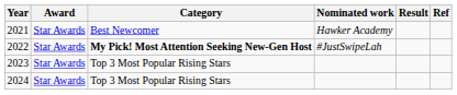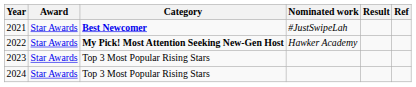 <table class="wikitable sortable">
 <tr>
 <th>Year</th>
 <th>Award</th>
 <th>Category</th>
 <th>Nominated work</th>
 <th>Result</th>
 <th class="unsortable">Ref</th>
 </tr>
 <tr>
 <td rowspan=1>2021</td>
 <td><a href='#'>Star Awards</a></td>
-<td><a href='#'>Best Newcomer</a></td>
-<td><em>Hawker Academy</em></td>
+<td><strong><a href='#'>Best Newcomer</a></strong></td>
+<td><em>#JustSwipeLah</em></td>
 <td></td>
 <td></td>
 </tr>
 <tr>
 <td rowspan=1>2022</td>
 <td><a href='#'>Star Awards</a></td>
 <td><strong>My Pick! Most Attention Seeking New-Gen Host</strong></td>
-<td><em>#JustSwipeLah</em></td>
+<td><em>Hawker Academy</em></td>
 <td></td>
 <td></td>
 </tr>
 <tr>
 <td rowspan=1>2023</td>
 <td><a href='#'>Star Awards</a></td>
 <td>Top 3 Most Popular Rising Stars</td>
 <td></td>
 <td></td>
 <td rowspan=1></td>
 </tr>
 <tr>
 <td rowspan=1>2024</td>
 <td><a href='#'>Star Awards</a></td>
 <td>Top 3 Most Popular Rising Stars</td>
 <td></td>
 <td></td>
 </tr>
 </table>
